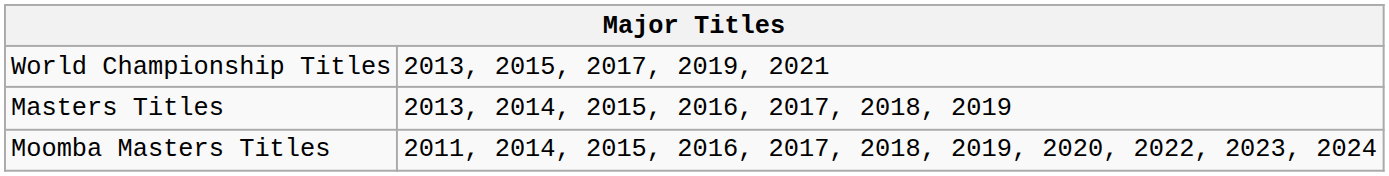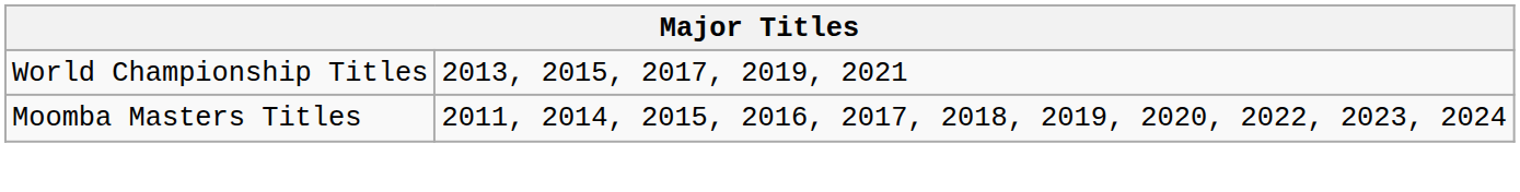 <table class="wikitable">
 <tr>
 <th colspan="2">Major Titles</th>
 </tr>
 <tr>
 <td>World Championship Titles</td>
 <td>2013, 2015, 2017, 2019, 2021</td>
 </tr>
 <tr>
-<td>Masters Titles</td>
-<td>2013, 2014, 2015, 2016, 2017, 2018, 2019</td>
-</tr>
-<tr>
 <td>Moomba Masters Titles</td>
 <td>2011, 2014, 2015, 2016, 2017, 2018, 2019, 2020, 2022, 2023, 2024</td>
 </tr>
 </table>
